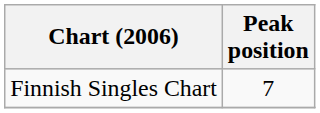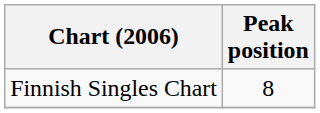 <table class="wikitable sortable">
 <tr>
 <th align="left">Chart (2006)</th>
 <th align="center">Peak <br>position</th>
 </tr>
 <tr>
 <td align="left">Finnish Singles Chart</td>
-<td align="center">7</td>
+<td align="center">8</td>
 </tr>
 <tr>
 </tr>
 </table>
